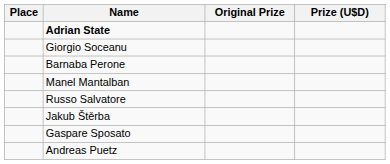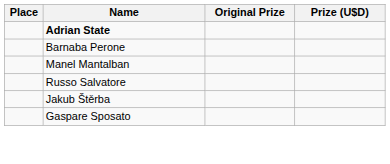 <table class="wikitable">
 <tr>
 <th width="50">Place</th>
 <th width="230">Name</th>
 <th width="125">Original Prize</th>
 <th width="125">Prize (U$D)</th>
 </tr>
 <tr>
 <td></td>
 <td> <strong>Adrian State</strong></td>
-<td></td>
-<td></td>
-</tr>
-<tr>
-<td></td>
-<td> Giorgio Soceanu</td>
 <td></td>
 <td></td>
 </tr>
 <tr>
 <td></td>
 <td> Barnaba Perone</td>
 <td></td>
 <td></td>
 </tr>
 <tr>
 <td></td>
 <td> Manel Mantalban</td>
 <td></td>
 <td></td>
 </tr>
 <tr>
 <td></td>
 <td> Russo Salvatore</td>
 <td></td>
 <td></td>
 </tr>
 <tr>
 <td></td>
 <td> Jakub Štěrba</td>
 <td></td>
 <td></td>
 </tr>
 <tr>
 <td></td>
 <td> Gaspare Sposato</td>
 <td></td>
 <td></td>
 </tr>
-<tr>
-<td></td>
-<td> Andreas Puetz</td>
-<td></td>
-<td></td>
-</tr>
 </table>
